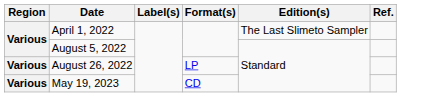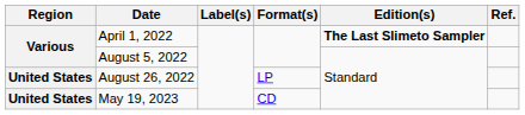 <table class="wikitable plainrowheaders">
 <tr>
 <th scope="col">Region</th>
 <th scope="col">Date</th>
 <th scope="col">Label(s)</th>
 <th scope="col">Format(s)</th>
 <th scope="col">Edition(s)</th>
 <th scope="col">Ref.</th>
 </tr>
 <tr>
 <th scope="row" rowspan="2">Various</th>
 <td>April 1, 2022</td>
 <td rowspan="7"></td>
 <td rowspan="2"></td>
-<td>The Last Slimeto Sampler</td>
+<td><strong>The Last Slimeto Sampler</strong></td>
 <td style="text-align: center"></td>
 </tr>
 <tr>
 <td>August 5, 2022</td>
 <td rowspan="3">Standard</td>
 <td style="text-align: center"></td>
 </tr>
 <tr>
-<th scope="row">Various</th>
+<th scope="row">United States</th>
 <td>August 26, 2022</td>
 <td><a href='#'>LP</a></td>
 <td style="text-align: center"></td>
 </tr>
 <tr>
-<th scope="row">Various</th>
+<th scope="row">United States</th>
 <td>May 19, 2023</td>
 <td><a href='#'>CD</a></td>
 <td style="text-align: center"></td>
 </tr>
 </table>
